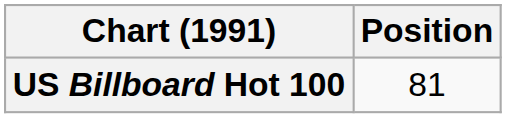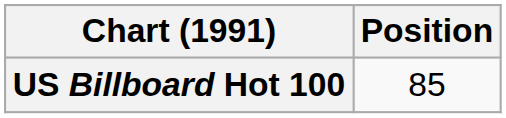 <table class="wikitable sortable plainrowheaders" style="text-align:center">
 <tr>
 <th scope="col">Chart (1991)</th>
 <th scope="col">Position</th>
 </tr>
 <tr>
 <th scope="row">US <em>Billboard</em> Hot 100</th>
-<td style="text-align:center;">81</td>
+<td style="text-align:center;">85</td>
 </tr>
 </table>
